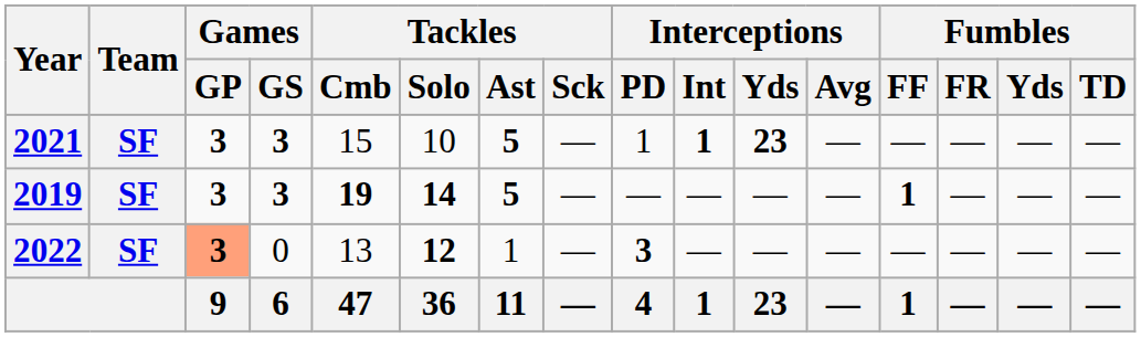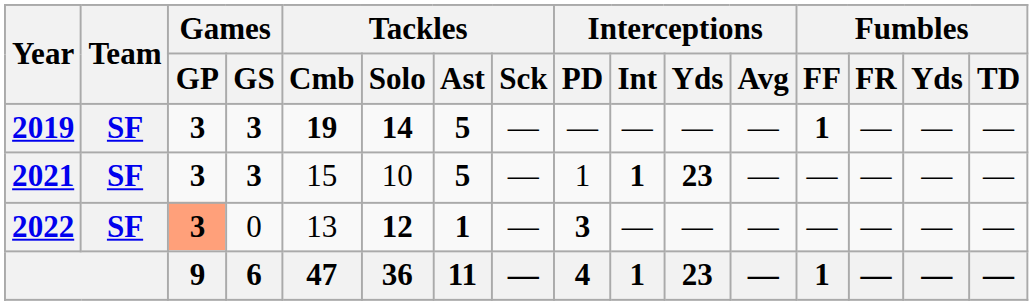 <table class="wikitable" style="text-align: center;">
 <tr>
 <th rowspan="2">Year</th>
 <th rowspan="2">Team</th>
 <th colspan="2">Games</th>
 <th colspan="4">Tackles</th>
 <th colspan="4">Interceptions</th>
 <th colspan="4">Fumbles</th>
 </tr>
 <tr>
 <th>GP</th>
 <th>GS</th>
 <th>Cmb</th>
 <th>Solo</th>
 <th>Ast</th>
 <th>Sck</th>
 <th>PD</th>
 <th>Int</th>
 <th>Yds</th>
 <th>Avg</th>
 <th>FF</th>
 <th>FR</th>
 <th>Yds</th>
 <th>TD</th>
 </tr>
 <tr>
+<th><a href='#'>2019</a></th>
+<th><a href='#'>SF</a></th>
+<td><strong>3</strong></td>
+<td><strong>3</strong></td>
+<td><strong>19</strong></td>
+<td><strong>14</strong></td>
+<td><strong>5</strong></td>
+<td>—</td>
+<td>—</td>
+<td>—</td>
+<td>—</td>
+<td>—</td>
+<td><strong>1</strong></td>
+<td>—</td>
+<td>—</td>
+<td>—</td>
+</tr>
+<tr>
 <th><a href='#'>2021</a></th>
 <th><a href='#'>SF</a></th>
 <td><strong>3</strong></td>
 <td><strong>3</strong></td>
 <td>15</td>
 <td>10</td>
 <td><strong>5</strong></td>
 <td>—</td>
 <td>1</td>
 <td><strong>1</strong></td>
 <td><strong>23</strong></td>
 <td>—</td>
 <td>—</td>
 <td>—</td>
 <td>—</td>
 <td>—</td>
 </tr>
 <tr>
-<th><a href='#'>2019</a></th>
-<th><a href='#'>SF</a></th>
-<td><strong>3</strong></td>
-<td><strong>3</strong></td>
-<td><strong>19</strong></td>
-<td><strong>14</strong></td>
-<td><strong>5</strong></td>
-<td>—</td>
-<td>—</td>
-<td>—</td>
-<td>—</td>
-<td>—</td>
-<td><strong>1</strong></td>
-<td>—</td>
-<td>—</td>
-<td>—</td>
-</tr>
-<tr>
 <th><a href='#'>2022</a></th>
 <th><a href='#'>SF</a></th>
 <td style="background: lightsalmon;"><strong>3</strong></td>
 <td>0</td>
 <td>13</td>
 <td><strong>12</strong></td>
-<td>1</td>
+<td><strong>1</strong></td>
 <td>—</td>
 <td><strong>3</strong></td>
 <td>—</td>
 <td>—</td>
 <td>—</td>
 <td>—</td>
 <td>—</td>
 <td>—</td>
 <td>—</td>
 </tr>
 <tr>
 <th colspan="2"></th>
 <th>9</th>
 <th>6</th>
 <th>47</th>
 <th>36</th>
 <th>11</th>
 <th>—</th>
 <th>4</th>
 <th>1</th>
 <th>23</th>
 <th>—</th>
 <th>1</th>
 <th>—</th>
 <th>—</th>
 <th>—</th>
 </tr>
 </table>
